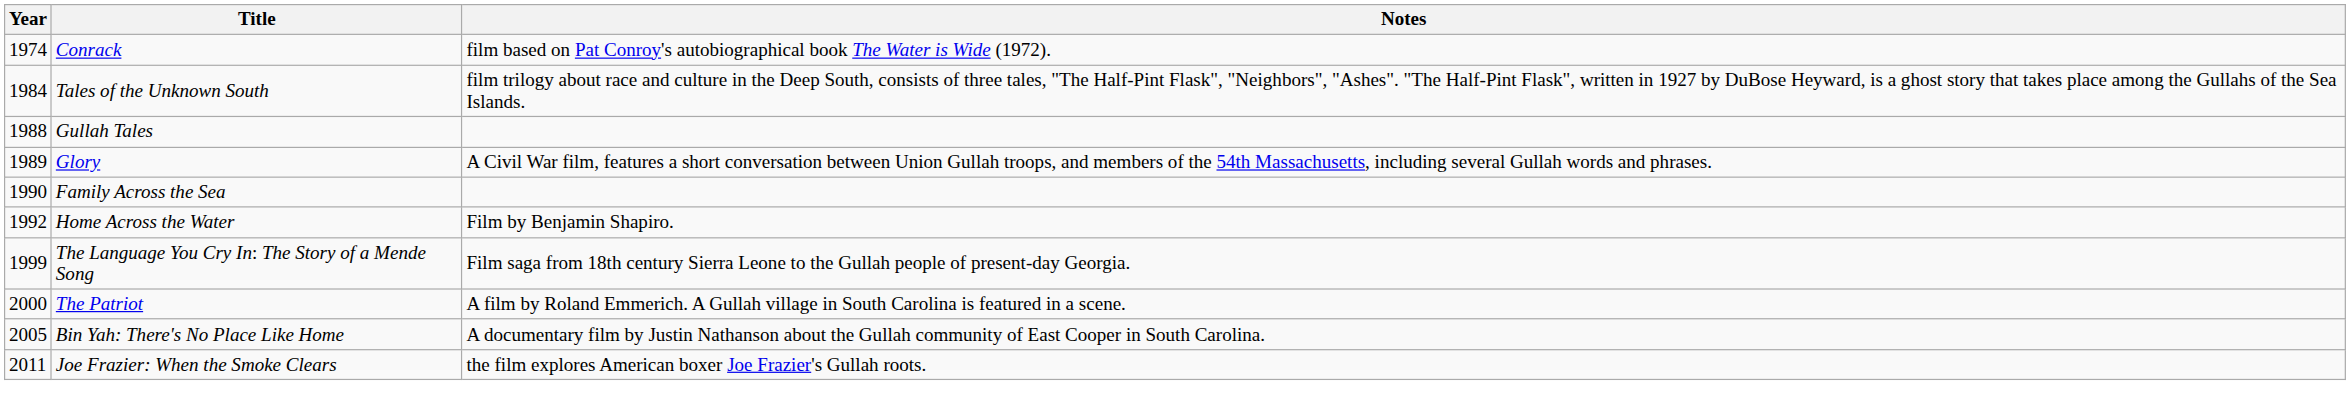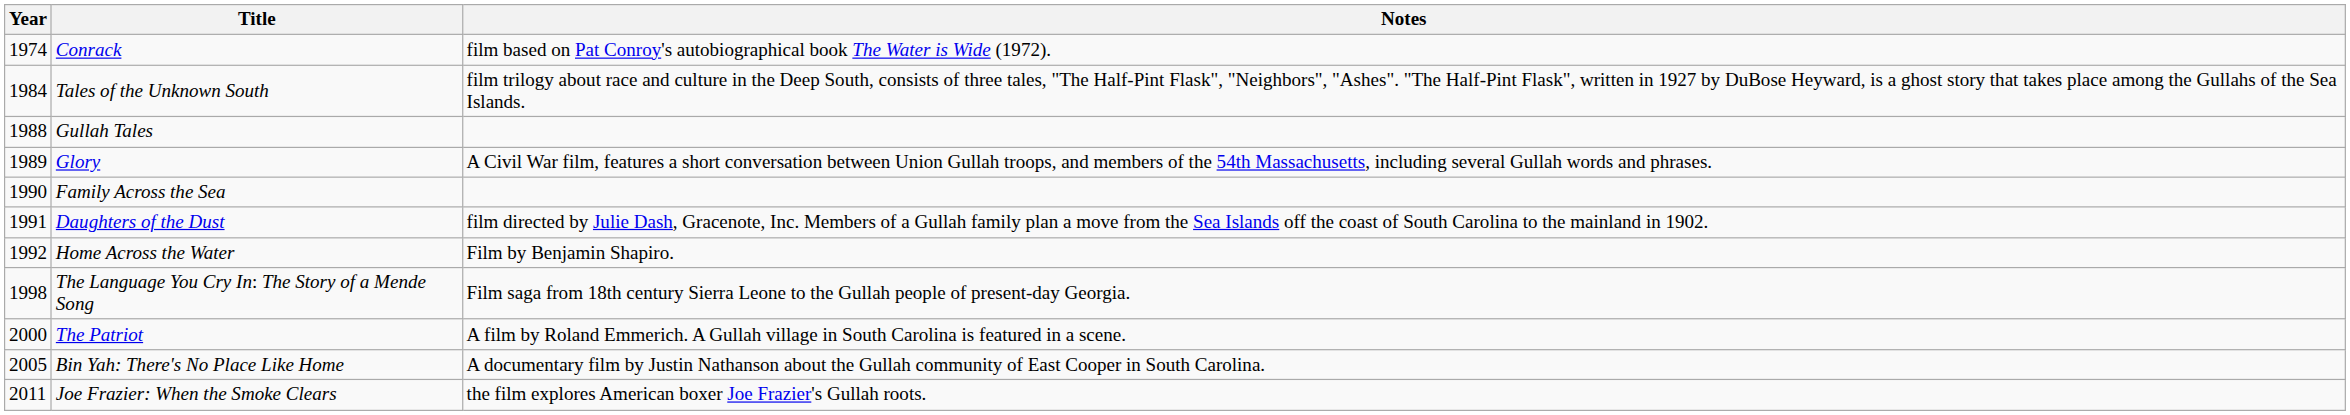 <table class="wikitable sortable">
 <tr>
 <th>Year</th>
 <th>Title</th>
 <th>Notes</th>
 </tr>
 <tr>
 <td>1974</td>
 <td><em><a href='#'>Conrack</a></em></td>
 <td>film based on <a href='#'>Pat Conroy</a>'s autobiographical book <em><a href='#'>The Water is Wide</a></em> (1972).</td>
 </tr>
 <tr>
 <td>1984</td>
 <td><em>Tales of the Unknown South</em></td>
 <td>film trilogy about race and culture in the Deep South, consists of three tales, "The Half-Pint Flask", "Neighbors", "Ashes". "The Half-Pint Flask", written in 1927 by DuBose Heyward, is a ghost story that takes place among the Gullahs of the Sea Islands.</td>
 </tr>
 <tr>
 <td>1988</td>
 <td><em>Gullah Tales</em></td>
 <td></td>
 </tr>
 <tr>
 <td>1989</td>
 <td><em><a href='#'>Glory</a></em></td>
 <td>A Civil War film, features a short conversation between Union Gullah troops, and members of the <a href='#'>54th Massachusetts</a>, including several Gullah words and phrases.</td>
 </tr>
 <tr>
 <td>1990</td>
 <td><em>Family Across the Sea</em></td>
 <td></td>
 </tr>
 <tr>
+<td>1991</td>
+<td><em><a href='#'>Daughters of the Dust</a></em></td>
+<td>film directed by <a href='#'>Julie Dash</a>, Gracenote, Inc. Members of a Gullah family plan a move from the <a href='#'>Sea Islands</a> off the coast of South Carolina to the mainland in 1902.</td>
+</tr>
+<tr>
 <td>1992</td>
 <td><em>Home Across the Water</em></td>
 <td>Film by Benjamin Shapiro.</td>
 </tr>
 <tr>
-<td>1999</td>
+<td>1998</td>
 <td><em>The Language You Cry In</em>: <em>The Story of a Mende Song</em></td>
 <td>Film saga from 18th century Sierra Leone to the Gullah people of present-day Georgia.</td>
 </tr>
 <tr>
 <td>2000</td>
 <td><em><a href='#'>The Patriot</a></em></td>
 <td>A film by Roland Emmerich. A Gullah village in South Carolina is featured in a scene.</td>
 </tr>
 <tr>
 <td>2005</td>
 <td><em>Bin Yah: There's No Place Like Home</em></td>
 <td>A documentary film by Justin Nathanson about the Gullah community of East Cooper in South Carolina.</td>
 </tr>
 <tr>
 <td>2011</td>
 <td><em>Joe Frazier: When the Smoke Clears</em></td>
 <td>the film explores American boxer <a href='#'>Joe Frazier</a>'s Gullah roots.</td>
 </tr>
 </table>
